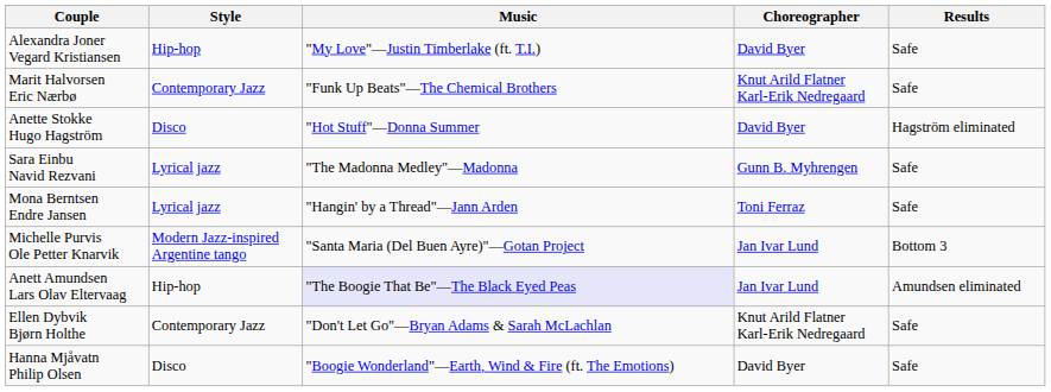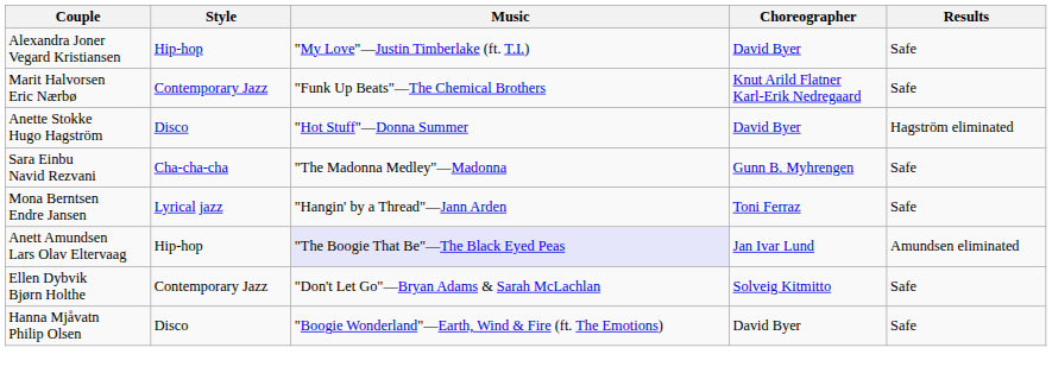 <table class="wikitable" width="90%">
 <tr>
 <th>Couple</th>
 <th>Style</th>
 <th>Music</th>
 <th>Choreographer</th>
 <th>Results</th>
 </tr>
 <tr>
 <td>Alexandra Joner<br>Vegard Kristiansen</td>
 <td><a href='#'>Hip-hop</a></td>
 <td>"<a href='#'>My Love</a>"—<a href='#'>Justin Timberlake</a> (ft. <a href='#'>T.I.</a>)</td>
 <td><a href='#'>David Byer</a></td>
 <td>Safe</td>
 </tr>
 <tr>
 <td>Marit Halvorsen<br>Eric Nærbø</td>
 <td><a href='#'>Contemporary Jazz</a></td>
 <td>"Funk Up Beats"—<a href='#'>The Chemical Brothers</a></td>
 <td><a href='#'>Knut Arild Flatner</a><br><a href='#'>Karl-Erik Nedregaard</a></td>
 <td>Safe</td>
 </tr>
 <tr>
 <td>Anette Stokke<br>Hugo Hagström</td>
 <td><a href='#'>Disco</a></td>
 <td>"<a href='#'>Hot Stuff</a>"—<a href='#'>Donna Summer</a></td>
 <td><a href='#'>David Byer</a></td>
 <td>Hagström eliminated</td>
 </tr>
 <tr>
 <td>Sara Einbu<br>Navid Rezvani</td>
-<td><a href='#'>Lyrical</a> <a href='#'>jazz</a></td>
+<td><a href='#'>Cha-cha-cha</a></td>
 <td>"The Madonna Medley"—<a href='#'>Madonna</a></td>
 <td><a href='#'>Gunn B. Myhrengen</a></td>
 <td>Safe</td>
 </tr>
 <tr>
 <td>Mona Berntsen<br>Endre Jansen</td>
 <td><a href='#'>Lyrical</a> <a href='#'>jazz</a></td>
 <td>"Hangin' by a Thread"—<a href='#'>Jann Arden</a></td>
 <td><a href='#'>Toni Ferraz</a></td>
 <td>Safe</td>
 </tr>
 <tr>
-<td>Michelle Purvis<br>Ole Petter Knarvik</td>
-<td><a href='#'>Modern Jazz-inspired<br>Argentine tango</a></td>
-<td>"Santa Maria (Del Buen Ayre)"—<a href='#'>Gotan Project</a></td>
-<td><a href='#'>Jan Ivar Lund</a></td>
-<td>Bottom 3</td>
-</tr>
-<tr>
 <td>Anett Amundsen<br>Lars Olav Eltervaag</td>
 <td>Hip-hop</td>
 <td style="background: lavender;">"The Boogie That Be"—<a href='#'>The Black Eyed Peas</a></td>
 <td><a href='#'>Jan Ivar Lund</a></td>
 <td>Amundsen eliminated</td>
 </tr>
 <tr>
 <td>Ellen Dybvik<br>Bjørn Holthe</td>
 <td>Contemporary Jazz</td>
 <td>"Don't Let Go"—<a href='#'>Bryan Adams</a> & <a href='#'>Sarah McLachlan</a></td>
-<td>Knut Arild Flatner<br>Karl-Erik Nedregaard</td>
+<td><a href='#'>Solveig Kitmitto</a></td>
 <td>Safe</td>
 </tr>
 <tr>
 <td>Hanna Mjåvatn<br>Philip Olsen</td>
 <td>Disco</td>
 <td>"<a href='#'>Boogie Wonderland</a>"—<a href='#'>Earth, Wind & Fire</a> (ft. <a href='#'>The Emotions</a>)</td>
 <td>David Byer</td>
 <td>Safe</td>
 </tr>
 </table>
